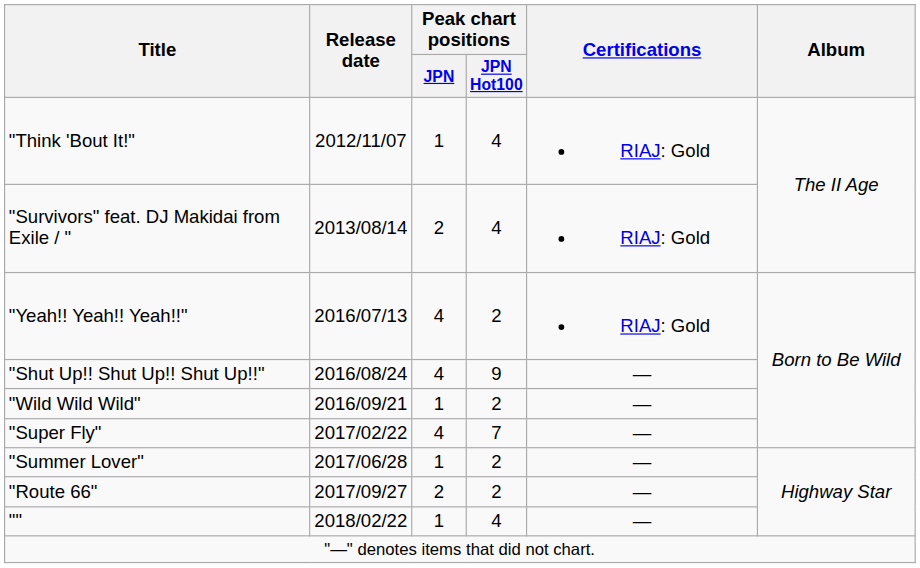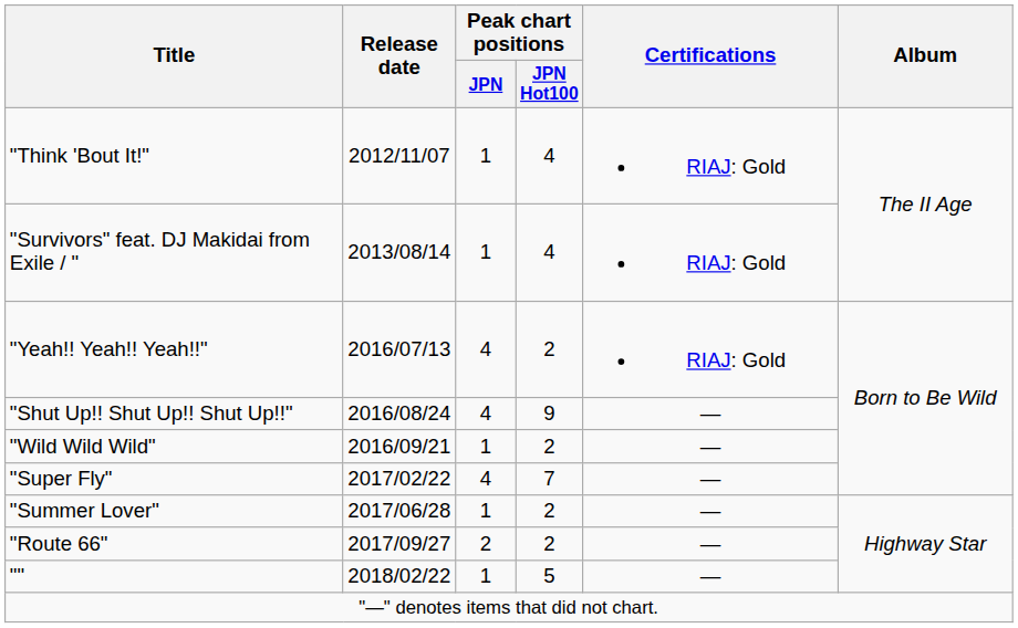 <table class="wikitable sortable plainrowheaders" style="text-align:center;">
 <tr>
 <th scope="col" rowspan="2" style="width:16em;">Title</th>
 <th scope="col" rowspan="2" style="width:2em;">Release date</th>
 <th scope="col" colspan="2">Peak chart positions</th>
 <th scope="col" rowspan="2" style="width:12em;"><a href='#'>Certifications</a></th>
 <th scope="col" rowspan="2" style="width:8em;">Album</th>
 </tr>
 <tr>
 <th style="width:3em;font-size:85%"><a href='#'>JPN</a><br></th>
 <th style="width:3em;font-size:85%"><a href='#'>JPN<br>Hot100</a><br></th>
 </tr>
 <tr>
 <td align="left">"Think 'Bout It!"</td>
 <td>2012/11/07</td>
 <td>1</td>
 <td>4</td>
 <td><br><ul><li><a href='#'>RIAJ</a>: Gold</li></ul></td>
 <td rowspan="2"><em>The II Age</em></td>
 </tr>
 <tr>
 <td align="left">"Survivors" feat. DJ Makidai from Exile / "</td>
 <td>2013/08/14</td>
-<td>2</td>
+<td>1</td>
 <td>4</td>
 <td><br><ul><li><a href='#'>RIAJ</a>: Gold</li></ul></td>
 </tr>
 <tr>
 <td align="left">"Yeah!! Yeah!! Yeah!!"</td>
 <td>2016/07/13</td>
 <td>4</td>
 <td>2</td>
 <td><br><ul><li><a href='#'>RIAJ</a>: Gold</li></ul></td>
 <td rowspan="4"><em>Born to Be Wild</em></td>
 </tr>
 <tr>
 <td align="left">"Shut Up!! Shut Up!! Shut Up!!"</td>
 <td>2016/08/24</td>
 <td>4</td>
 <td>9</td>
 <td>—</td>
 </tr>
 <tr>
 <td align="left">"Wild Wild Wild"</td>
 <td>2016/09/21</td>
 <td>1</td>
 <td>2</td>
 <td>—</td>
 </tr>
 <tr>
 <td align="left">"Super Fly"</td>
 <td>2017/02/22</td>
 <td>4</td>
 <td>7</td>
 <td>—</td>
 </tr>
 <tr>
 <td align="left">"Summer Lover"</td>
 <td>2017/06/28</td>
 <td>1</td>
 <td>2</td>
 <td>—</td>
 <td rowspan="3"><em>Highway Star</em></td>
 </tr>
 <tr>
 <td align="left">"Route 66"</td>
 <td>2017/09/27</td>
 <td>2</td>
 <td>2</td>
 <td>—</td>
 </tr>
 <tr>
 <td align="left">""</td>
 <td>2018/02/22</td>
 <td>1</td>
-<td>4</td>
+<td>5</td>
 <td>—</td>
 </tr>
 <tr>
 <td colspan="12" align="center" style="font-size:90%;">"—" denotes items that did not chart.</td>
 </tr>
 </table>
